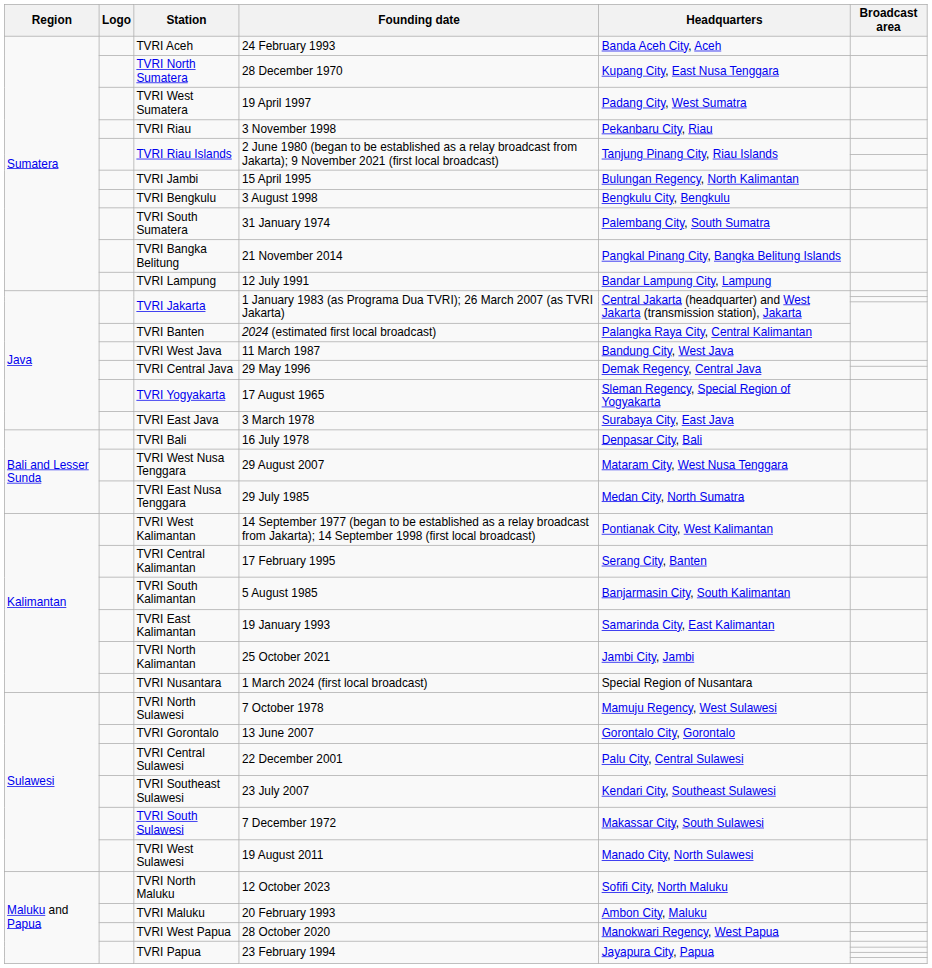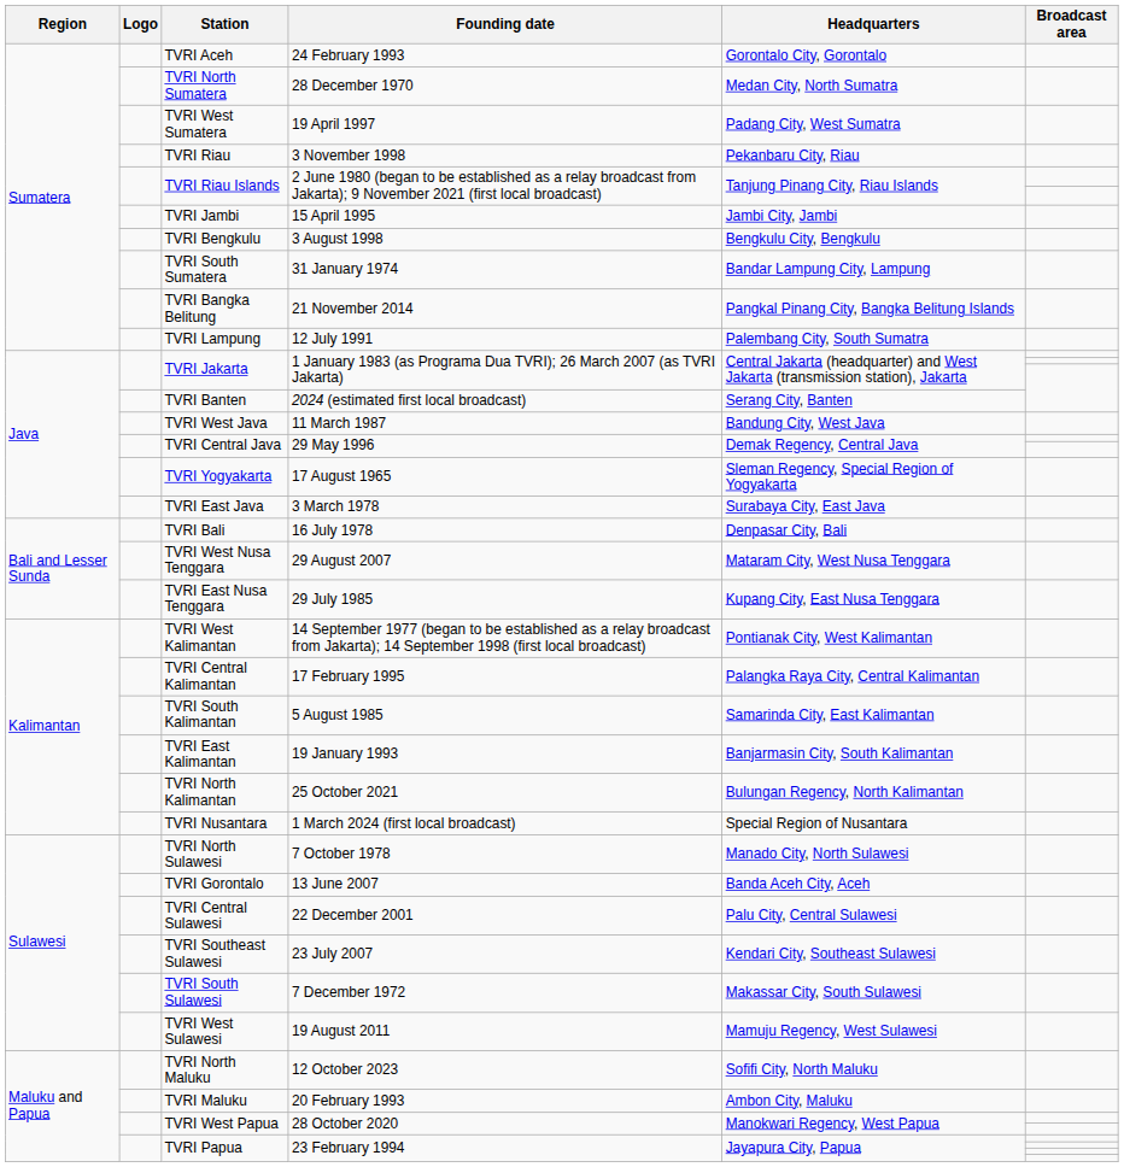 <table class="wikitable sortable">
 <tr>
 <th>Region</th>
 <th>Logo</th>
 <th>Station</th>
 <th>Founding date</th>
 <th>Headquarters</th>
 <th>Broadcast area</th>
 </tr>
 <tr>
 <td rowspan="11"><a href='#'>Sumatera</a></td>
 <td></td>
 <td>TVRI Aceh</td>
 <td>24 February 1993</td>
-<td><a href='#'>Banda Aceh City</a>, <a href='#'>Aceh</a></td>
+<td><a href='#'>Gorontalo City</a>, <a href='#'>Gorontalo</a></td>
 <td></td>
 </tr>
 <tr>
 <td></td>
 <td><a href='#'>TVRI North Sumatera</a></td>
 <td>28 December 1970</td>
-<td><a href='#'>Kupang City</a>, <a href='#'>East Nusa Tenggara</a></td>
+<td><a href='#'>Medan City</a>, <a href='#'>North Sumatra</a></td>
 <td></td>
 </tr>
 <tr>
 <td></td>
 <td>TVRI West Sumatera</td>
 <td>19 April 1997</td>
 <td><a href='#'>Padang City</a>, <a href='#'>West Sumatra</a></td>
 <td></td>
 </tr>
 <tr>
 <td></td>
 <td>TVRI Riau</td>
 <td>3 November 1998</td>
 <td><a href='#'>Pekanbaru City</a>, <a href='#'>Riau</a></td>
 <td></td>
 </tr>
 <tr>
 <td rowspan=2></td>
 <td rowspan="2"><a href='#'>TVRI Riau Islands</a></td>
 <td rowspan="2">2 June 1980 (began to be established as a relay broadcast from Jakarta); 9 November 2021 (first local broadcast)<br></td>
 <td rowspan="2"><a href='#'>Tanjung Pinang City</a>, <a href='#'>Riau Islands</a></td>
 <td></td>
 </tr>
 <tr>
 <td></td>
 </tr>
 <tr>
 <td></td>
 <td>TVRI Jambi</td>
 <td>15 April 1995</td>
-<td><a href='#'>Bulungan Regency</a>, <a href='#'>North Kalimantan</a></td>
+<td><a href='#'>Jambi City</a>, <a href='#'>Jambi</a></td>
 <td></td>
 </tr>
 <tr>
 <td></td>
 <td>TVRI Bengkulu</td>
 <td>3 August 1998</td>
 <td><a href='#'>Bengkulu City</a>, <a href='#'>Bengkulu</a></td>
 <td></td>
 </tr>
 <tr>
 <td></td>
 <td>TVRI South Sumatera</td>
 <td>31 January 1974</td>
-<td><a href='#'>Palembang City</a>, <a href='#'>South Sumatra</a></td>
+<td><a href='#'>Bandar Lampung City</a>, <a href='#'>Lampung</a></td>
 <td></td>
 </tr>
 <tr>
 <td></td>
 <td>TVRI Bangka Belitung</td>
 <td>21 November 2014</td>
 <td><a href='#'>Pangkal Pinang City</a>, <a href='#'>Bangka Belitung Islands</a></td>
 <td></td>
 </tr>
 <tr>
 <td></td>
 <td>TVRI Lampung</td>
 <td>12 July 1991</td>
-<td><a href='#'>Bandar Lampung City</a>, <a href='#'>Lampung</a></td>
+<td><a href='#'>Palembang City</a>, <a href='#'>South Sumatra</a></td>
 <td></td>
 </tr>
 <tr>
 <td rowspan="10"><a href='#'>Java</a></td>
 <td rowspan=3></td>
 <td rowspan="3"><a href='#'>TVRI Jakarta</a></td>
 <td rowspan="3">1 January 1983 (as Programa Dua TVRI); 26 March 2007 (as TVRI Jakarta)</td>
 <td rowspan="3"><a href='#'>Central Jakarta</a> (headquarter) and <a href='#'>West Jakarta</a> (transmission station), <a href='#'>Jakarta</a></td>
 <td></td>
 </tr>
 <tr>
 <td></td>
 </tr>
 <tr>
 <td rowspan=2></td>
 </tr>
 <tr>
 <td></td>
 <td>TVRI Banten</td>
 <td><em>2024</em> (estimated first local broadcast)</td>
-<td><a href='#'>Palangka Raya City</a>, <a href='#'>Central Kalimantan</a></td>
+<td><a href='#'>Serang City</a>, <a href='#'>Banten</a></td>
 </tr>
 <tr>
 <td></td>
 <td>TVRI West Java</td>
 <td>11 March 1987</td>
 <td><a href='#'>Bandung City</a>, <a href='#'>West Java</a></td>
 <td></td>
 </tr>
 <tr>
 <td rowspan=2></td>
 <td rowspan="2">TVRI Central Java</td>
 <td rowspan="2">29 May 1996</td>
 <td rowspan="2"><a href='#'>Demak Regency</a>, <a href='#'>Central Java</a></td>
 <td></td>
 </tr>
 <tr>
 <td rowspan=2></td>
 </tr>
 <tr>
 <td rowspan=2></td>
 <td rowspan="2"><a href='#'>TVRI Yogyakarta</a></td>
 <td rowspan="2">17 August 1965</td>
 <td rowspan="2"><a href='#'>Sleman Regency</a>, <a href='#'>Special Region of Yogyakarta</a></td>
 </tr>
 <tr>
 <td></td>
 </tr>
 <tr>
 <td></td>
 <td>TVRI East Java</td>
 <td>3 March 1978</td>
 <td><a href='#'>Surabaya City</a>, <a href='#'>East Java</a></td>
 <td></td>
 </tr>
 <tr>
 <td rowspan="3"><a href='#'>Bali and Lesser Sunda</a></td>
 <td></td>
 <td>TVRI Bali</td>
 <td>16 July 1978</td>
 <td><a href='#'>Denpasar City</a>, <a href='#'>Bali</a></td>
 <td></td>
 </tr>
 <tr>
 <td></td>
 <td>TVRI West Nusa Tenggara</td>
 <td>29 August 2007</td>
 <td><a href='#'>Mataram City</a>, <a href='#'>West Nusa Tenggara</a></td>
 <td></td>
 </tr>
 <tr>
 <td></td>
 <td>TVRI East Nusa Tenggara</td>
 <td>29 July 1985</td>
-<td><a href='#'>Medan City</a>, <a href='#'>North Sumatra</a></td>
+<td><a href='#'>Kupang City</a>, <a href='#'>East Nusa Tenggara</a></td>
 <td></td>
 </tr>
 <tr>
 <td rowspan="6"><a href='#'>Kalimantan</a></td>
 <td></td>
 <td>TVRI West Kalimantan</td>
 <td>14 September 1977 (began to be established as a relay broadcast from Jakarta); 14 September 1998 (first local broadcast)</td>
 <td><a href='#'>Pontianak City</a>, <a href='#'>West Kalimantan</a></td>
 <td></td>
 </tr>
 <tr>
 <td></td>
 <td>TVRI Central Kalimantan</td>
 <td>17 February 1995</td>
-<td><a href='#'>Serang City</a>, <a href='#'>Banten</a></td>
+<td><a href='#'>Palangka Raya City</a>, <a href='#'>Central Kalimantan</a></td>
 <td></td>
 </tr>
 <tr>
 <td></td>
 <td>TVRI South Kalimantan</td>
 <td>5 August 1985</td>
-<td><a href='#'>Banjarmasin City</a>, <a href='#'>South Kalimantan</a></td>
+<td><a href='#'>Samarinda City</a>, <a href='#'>East Kalimantan</a></td>
 <td></td>
 </tr>
 <tr>
 <td></td>
 <td>TVRI East Kalimantan</td>
 <td>19 January 1993</td>
-<td><a href='#'>Samarinda City</a>, <a href='#'>East Kalimantan</a></td>
+<td><a href='#'>Banjarmasin City</a>, <a href='#'>South Kalimantan</a></td>
 <td></td>
 </tr>
 <tr>
 <td></td>
 <td>TVRI North Kalimantan</td>
 <td>25 October 2021</td>
-<td><a href='#'>Jambi City</a>, <a href='#'>Jambi</a></td>
+<td><a href='#'>Bulungan Regency</a>, <a href='#'>North Kalimantan</a></td>
 <td></td>
 </tr>
 <tr>
 <td></td>
 <td>TVRI Nusantara</td>
 <td>1 March 2024 (first local broadcast)</td>
 <td>Special Region of Nusantara</td>
 <td></td>
 </tr>
 <tr>
 <td rowspan="6"><a href='#'>Sulawesi</a></td>
 <td></td>
 <td>TVRI North Sulawesi</td>
 <td>7 October 1978</td>
-<td><a href='#'>Mamuju Regency</a>, <a href='#'>West Sulawesi</a></td>
+<td><a href='#'>Manado City</a>, <a href='#'>North Sulawesi</a></td>
 <td></td>
 </tr>
 <tr>
 <td></td>
 <td>TVRI Gorontalo</td>
 <td>13 June 2007</td>
-<td><a href='#'>Gorontalo City</a>, <a href='#'>Gorontalo</a></td>
+<td><a href='#'>Banda Aceh City</a>, <a href='#'>Aceh</a></td>
 <td></td>
 </tr>
 <tr>
 <td></td>
 <td>TVRI Central Sulawesi</td>
 <td>22 December 2001</td>
 <td><a href='#'>Palu City</a>, <a href='#'>Central Sulawesi</a></td>
 <td></td>
 </tr>
 <tr>
 <td></td>
 <td>TVRI Southeast Sulawesi</td>
 <td>23 July 2007</td>
 <td><a href='#'>Kendari City</a>, <a href='#'>Southeast Sulawesi</a></td>
 <td></td>
 </tr>
 <tr>
 <td></td>
 <td><a href='#'>TVRI South Sulawesi</a></td>
 <td>7 December 1972</td>
 <td><a href='#'>Makassar City</a>, <a href='#'>South Sulawesi</a></td>
 <td></td>
 </tr>
 <tr>
 <td></td>
 <td>TVRI West Sulawesi</td>
 <td>19 August 2011</td>
-<td><a href='#'>Manado City</a>, <a href='#'>North Sulawesi</a></td>
+<td><a href='#'>Mamuju Regency</a>, <a href='#'>West Sulawesi</a></td>
 <td></td>
 </tr>
 <tr>
 <td rowspan="8"><a href='#'>Maluku</a> and <a href='#'>Papua</a></td>
 <td></td>
 <td>TVRI North Maluku</td>
 <td>12 October 2023</td>
 <td><a href='#'>Sofifi City</a>, <a href='#'>North Maluku</a></td>
 <td></td>
 </tr>
 <tr>
 <td></td>
 <td>TVRI Maluku</td>
 <td>20 February 1993</td>
 <td><a href='#'>Ambon City</a>, <a href='#'>Maluku</a></td>
 <td></td>
 </tr>
 <tr>
 <td rowspan="2"></td>
 <td rowspan="2">TVRI West Papua</td>
 <td rowspan="2">28 October 2020</td>
 <td rowspan="2"><a href='#'>Manokwari Regency</a>, <a href='#'>West Papua</a></td>
 <td></td>
 </tr>
 <tr>
 <td></td>
 </tr>
 <tr>
 <td rowspan="4"></td>
 <td rowspan="4">TVRI Papua</td>
 <td rowspan="4">23 February 1994</td>
 <td rowspan="4"><a href='#'>Jayapura City</a>, <a href='#'>Papua</a></td>
 <td></td>
 </tr>
 <tr>
 <td></td>
 </tr>
 <tr>
 <td></td>
 </tr>
 <tr>
 <td></td>
 </tr>
 </table>
